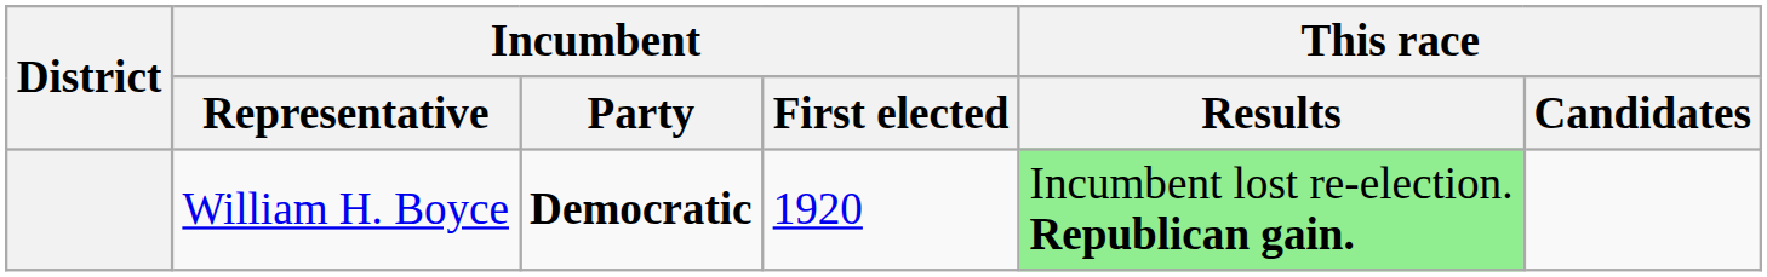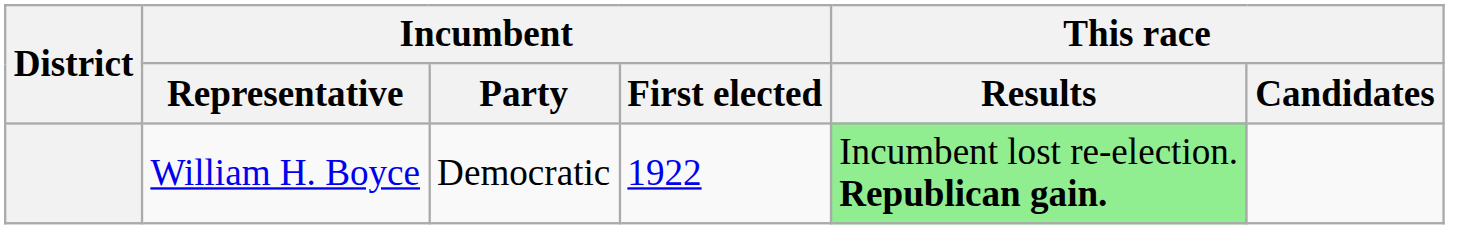 <table class=wikitable>
 <tr>
 <th rowspan=2>District</th>
 <th colspan=3>Incumbent</th>
 <th colspan=2>This race</th>
 </tr>
 <tr>
 <th>Representative</th>
 <th>Party</th>
 <th>First elected</th>
 <th>Results</th>
 <th>Candidates</th>
 </tr>
 <tr>
 <th></th>
 <td><a href='#'>William H. Boyce</a></td>
-<td><strong>Democratic</strong></td>
-<td><a href='#'>1920</a></td>
+<td>Democratic</td>
+<td><a href='#'>1922</a></td>
 <td style="background: lightgreen;">Incumbent lost re-election.<br><strong>Republican gain.</strong></td>
 <td nowrap></td>
 </tr>
 </table>
